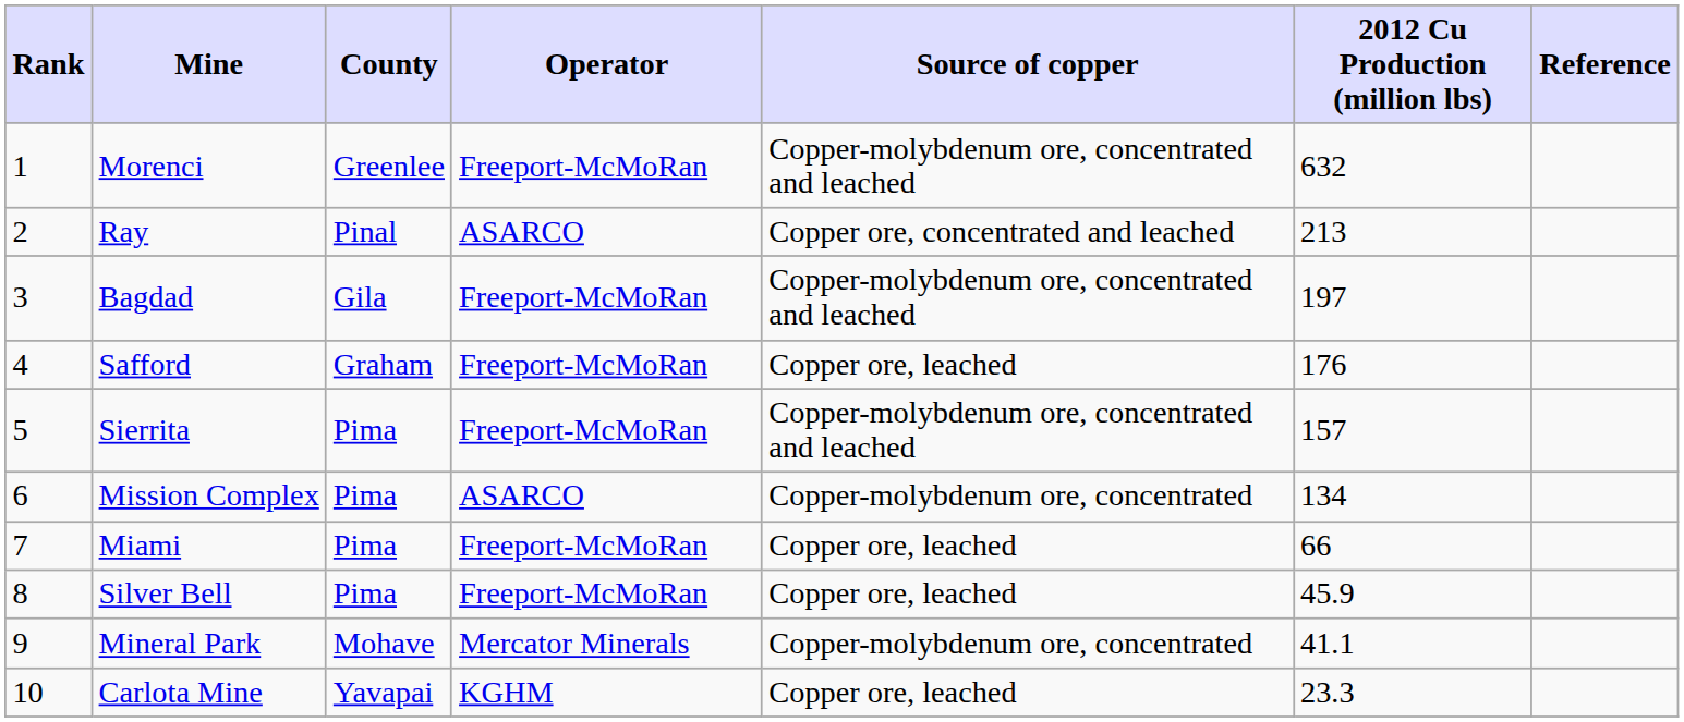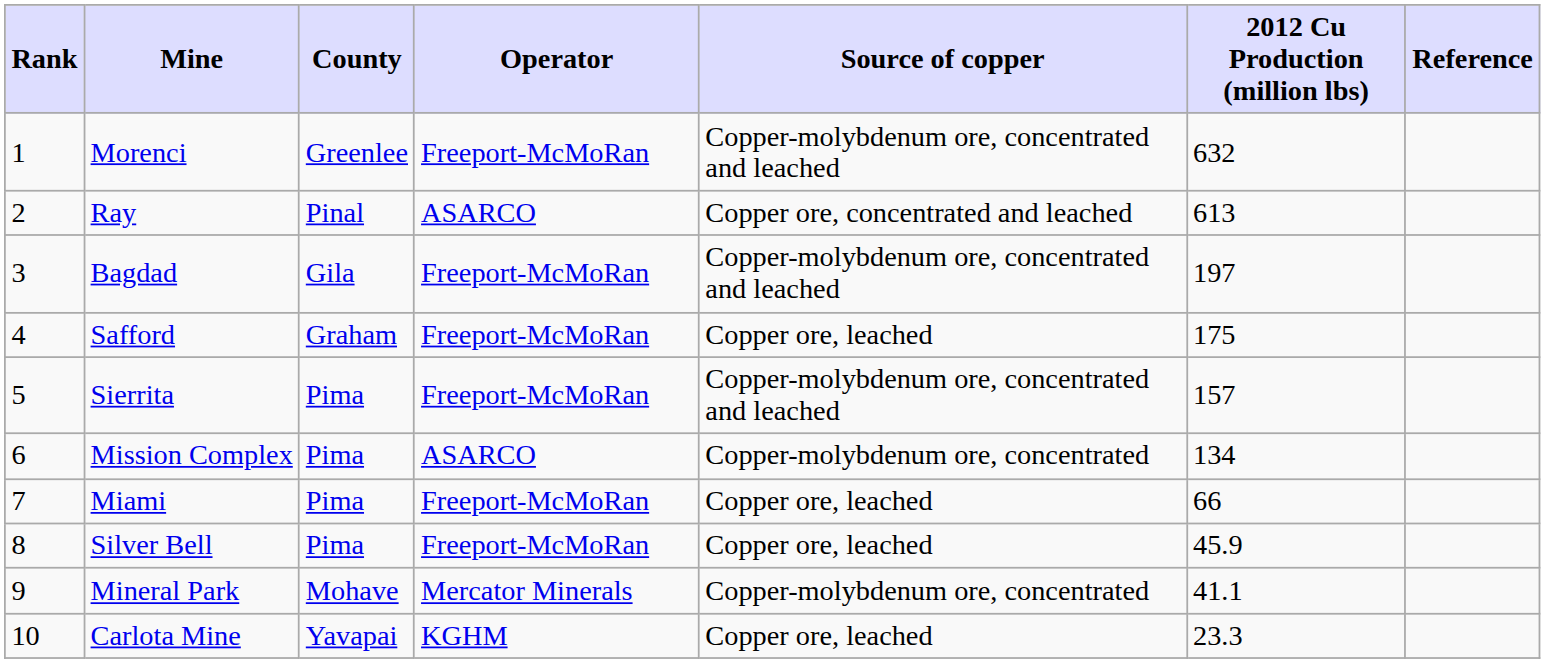 <table class="wikitable sortable sortable">
 <tr>
 <th style="background:#ddf; width:5%;">Rank</th>
 <th style="background:#ddf; width:15%;">Mine</th>
 <th style="background:#ddf; width:5%;">County</th>
 <th style="background:#ddf; width:20%;">Operator</th>
 <th style="background:#ddf; width:35%;">Source of copper</th>
 <th style="background:#ddf; width:15%;">2012 Cu Production (million lbs)</th>
 <th style="background:#ddf; width:15%;">Reference</th>
 </tr>
 <tr>
 <td>1</td>
 <td><a href='#'>Morenci</a></td>
 <td><a href='#'>Greenlee</a></td>
 <td><a href='#'>Freeport-McMoRan</a></td>
 <td>Copper-molybdenum ore, concentrated and leached</td>
 <td>632</td>
 <td></td>
 </tr>
 <tr>
 <td>2</td>
 <td><a href='#'>Ray</a></td>
 <td><a href='#'>Pinal</a></td>
 <td><a href='#'>ASARCO</a></td>
 <td>Copper ore, concentrated and leached</td>
-<td>213</td>
+<td>613</td>
 <td></td>
 </tr>
 <tr>
 <td>3</td>
 <td><a href='#'>Bagdad</a></td>
 <td><a href='#'>Gila</a></td>
 <td><a href='#'>Freeport-McMoRan</a></td>
 <td>Copper-molybdenum ore, concentrated and leached</td>
 <td>197</td>
 <td></td>
 </tr>
 <tr>
 <td>4</td>
 <td><a href='#'>Safford</a></td>
 <td><a href='#'>Graham</a></td>
 <td><a href='#'>Freeport-McMoRan</a></td>
 <td>Copper ore, leached</td>
-<td>176</td>
+<td>175</td>
 <td></td>
 </tr>
 <tr>
 <td>5</td>
 <td><a href='#'>Sierrita</a></td>
 <td><a href='#'>Pima</a></td>
 <td><a href='#'>Freeport-McMoRan</a></td>
 <td>Copper-molybdenum ore, concentrated and leached</td>
 <td>157</td>
 <td></td>
 </tr>
 <tr>
 <td>6</td>
 <td><a href='#'>Mission Complex</a></td>
 <td><a href='#'>Pima</a></td>
 <td><a href='#'>ASARCO</a></td>
 <td>Copper-molybdenum ore, concentrated</td>
 <td>134</td>
 <td></td>
 </tr>
 <tr>
 <td>7</td>
 <td><a href='#'>Miami</a></td>
 <td><a href='#'>Pima</a></td>
 <td><a href='#'>Freeport-McMoRan</a></td>
 <td>Copper ore, leached</td>
 <td>66</td>
 <td></td>
 </tr>
 <tr>
 <td>8</td>
 <td><a href='#'>Silver Bell</a></td>
 <td><a href='#'>Pima</a></td>
 <td><a href='#'>Freeport-McMoRan</a></td>
 <td>Copper ore, leached</td>
 <td>45.9</td>
 <td></td>
 </tr>
 <tr>
 <td>9</td>
 <td><a href='#'>Mineral Park</a></td>
 <td><a href='#'>Mohave</a></td>
 <td><a href='#'>Mercator Minerals</a></td>
 <td>Copper-molybdenum ore, concentrated</td>
 <td>41.1</td>
 <td></td>
 </tr>
 <tr>
 <td>10</td>
 <td><a href='#'>Carlota Mine</a></td>
 <td><a href='#'>Yavapai</a></td>
 <td><a href='#'>KGHM</a></td>
 <td>Copper ore, leached</td>
 <td>23.3</td>
 <td></td>
 </tr>
 </table>
